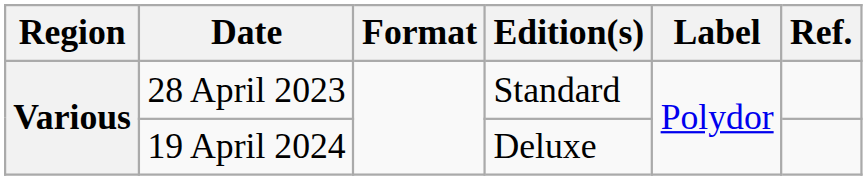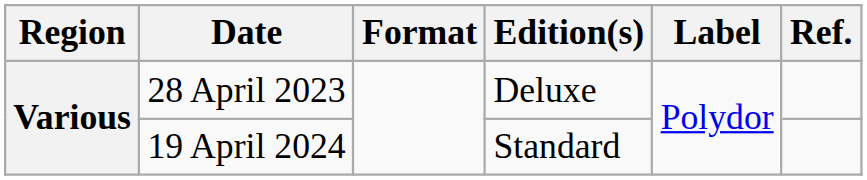 <table class="wikitable plainrowheaders">
 <tr>
 <th scope="col">Region</th>
 <th scope="col">Date</th>
 <th scope="col">Format</th>
 <th scope="col">Edition(s)</th>
 <th scope="col">Label</th>
 <th scope="col">Ref.</th>
 </tr>
 <tr>
 <th rowspan="2" scope="row">Various</th>
 <td>28 April 2023</td>
 <td rowspan="2" scope="row"></td>
-<td>Standard</td>
+<td>Deluxe</td>
 <td rowspan="2" scope="row"><a href='#'>Polydor</a></td>
 <td></td>
 </tr>
 <tr>
 <td>19 April 2024</td>
-<td>Deluxe</td>
+<td>Standard</td>
 <td></td>
 </tr>
 </table>
